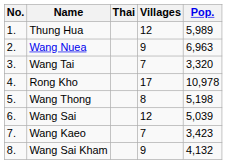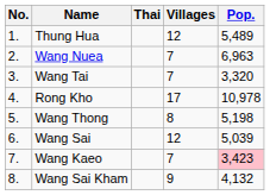 <table class="wikitable sortable">
 <tr>
 <th>No.</th>
 <th>Name</th>
 <th>Thai</th>
 <th>Villages</th>
 <th><a href='#'>Pop.</a></th>
 </tr>
 <tr>
 <td>1.</td>
 <td>Thung Hua</td>
 <td></td>
 <td>12</td>
-<td>5,989</td>
+<td>5,489</td>
 </tr>
 <tr>
 <td>2.</td>
 <td><a href='#'>Wang Nuea</a></td>
 <td></td>
-<td>9</td>
+<td>7</td>
 <td>6,963</td>
 </tr>
 <tr>
 <td>3.</td>
 <td>Wang Tai</td>
 <td></td>
 <td>7</td>
 <td>3,320</td>
 </tr>
 <tr>
 <td>4.</td>
 <td>Rong Kho</td>
 <td></td>
 <td>17</td>
 <td>10,978</td>
 </tr>
 <tr>
 <td>5.</td>
 <td>Wang Thong</td>
 <td></td>
 <td>8</td>
 <td>5,198</td>
 </tr>
 <tr>
 <td>6.</td>
 <td>Wang Sai</td>
 <td></td>
 <td>12</td>
 <td>5,039</td>
 </tr>
 <tr>
 <td>7.</td>
 <td>Wang Kaeo</td>
 <td></td>
 <td>7</td>
-<td>3,423</td>
+<td style="background: pink;">3,423</td>
 </tr>
 <tr>
 <td>8.</td>
 <td>Wang Sai Kham</td>
 <td></td>
 <td>9</td>
 <td>4,132</td>
 </tr>
 </table>
